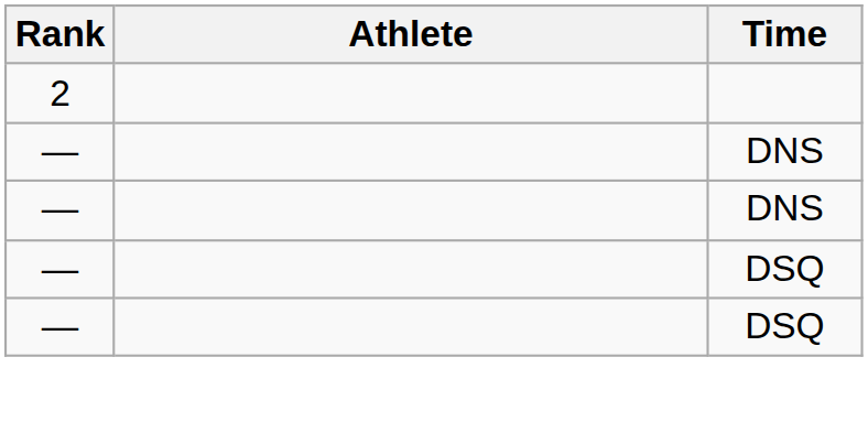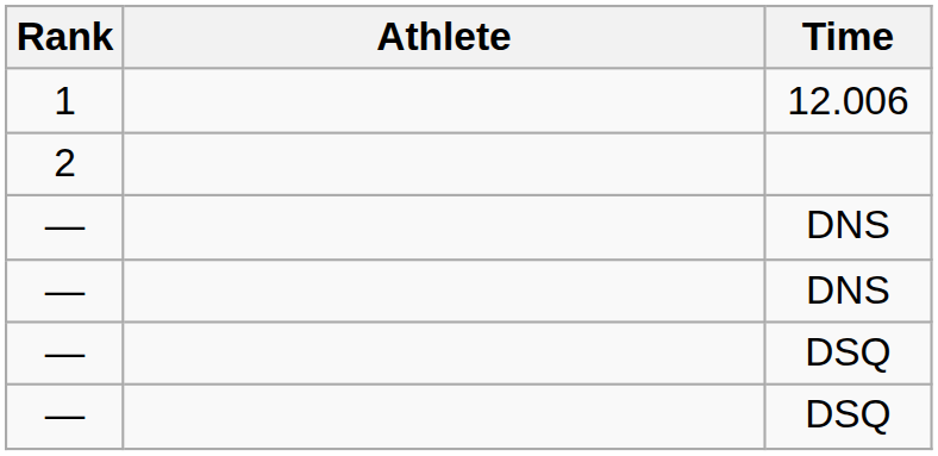 <table class=wikitable style="text-align:center">
 <tr>
 <th width=40>Rank</th>
 <th width=250>Athlete</th>
 <th width=60>Time</th>
+</tr>
+<tr>
+<td>1</td>
+<td align=left></td>
+<td>12.006</td>
 </tr>
 <tr>
 <td>2</td>
 <td align=left></td>
 <td></td>
 </tr>
 <tr>
 <td>—</td>
 <td align=left></td>
 <td>DNS</td>
 </tr>
 <tr>
 <td>—</td>
 <td align=left></td>
 <td>DNS</td>
 </tr>
 <tr>
 <td>—</td>
 <td align=left></td>
 <td>DSQ</td>
 </tr>
 <tr>
 <td>—</td>
 <td align=left></td>
 <td>DSQ</td>
 </tr>
 </table>
